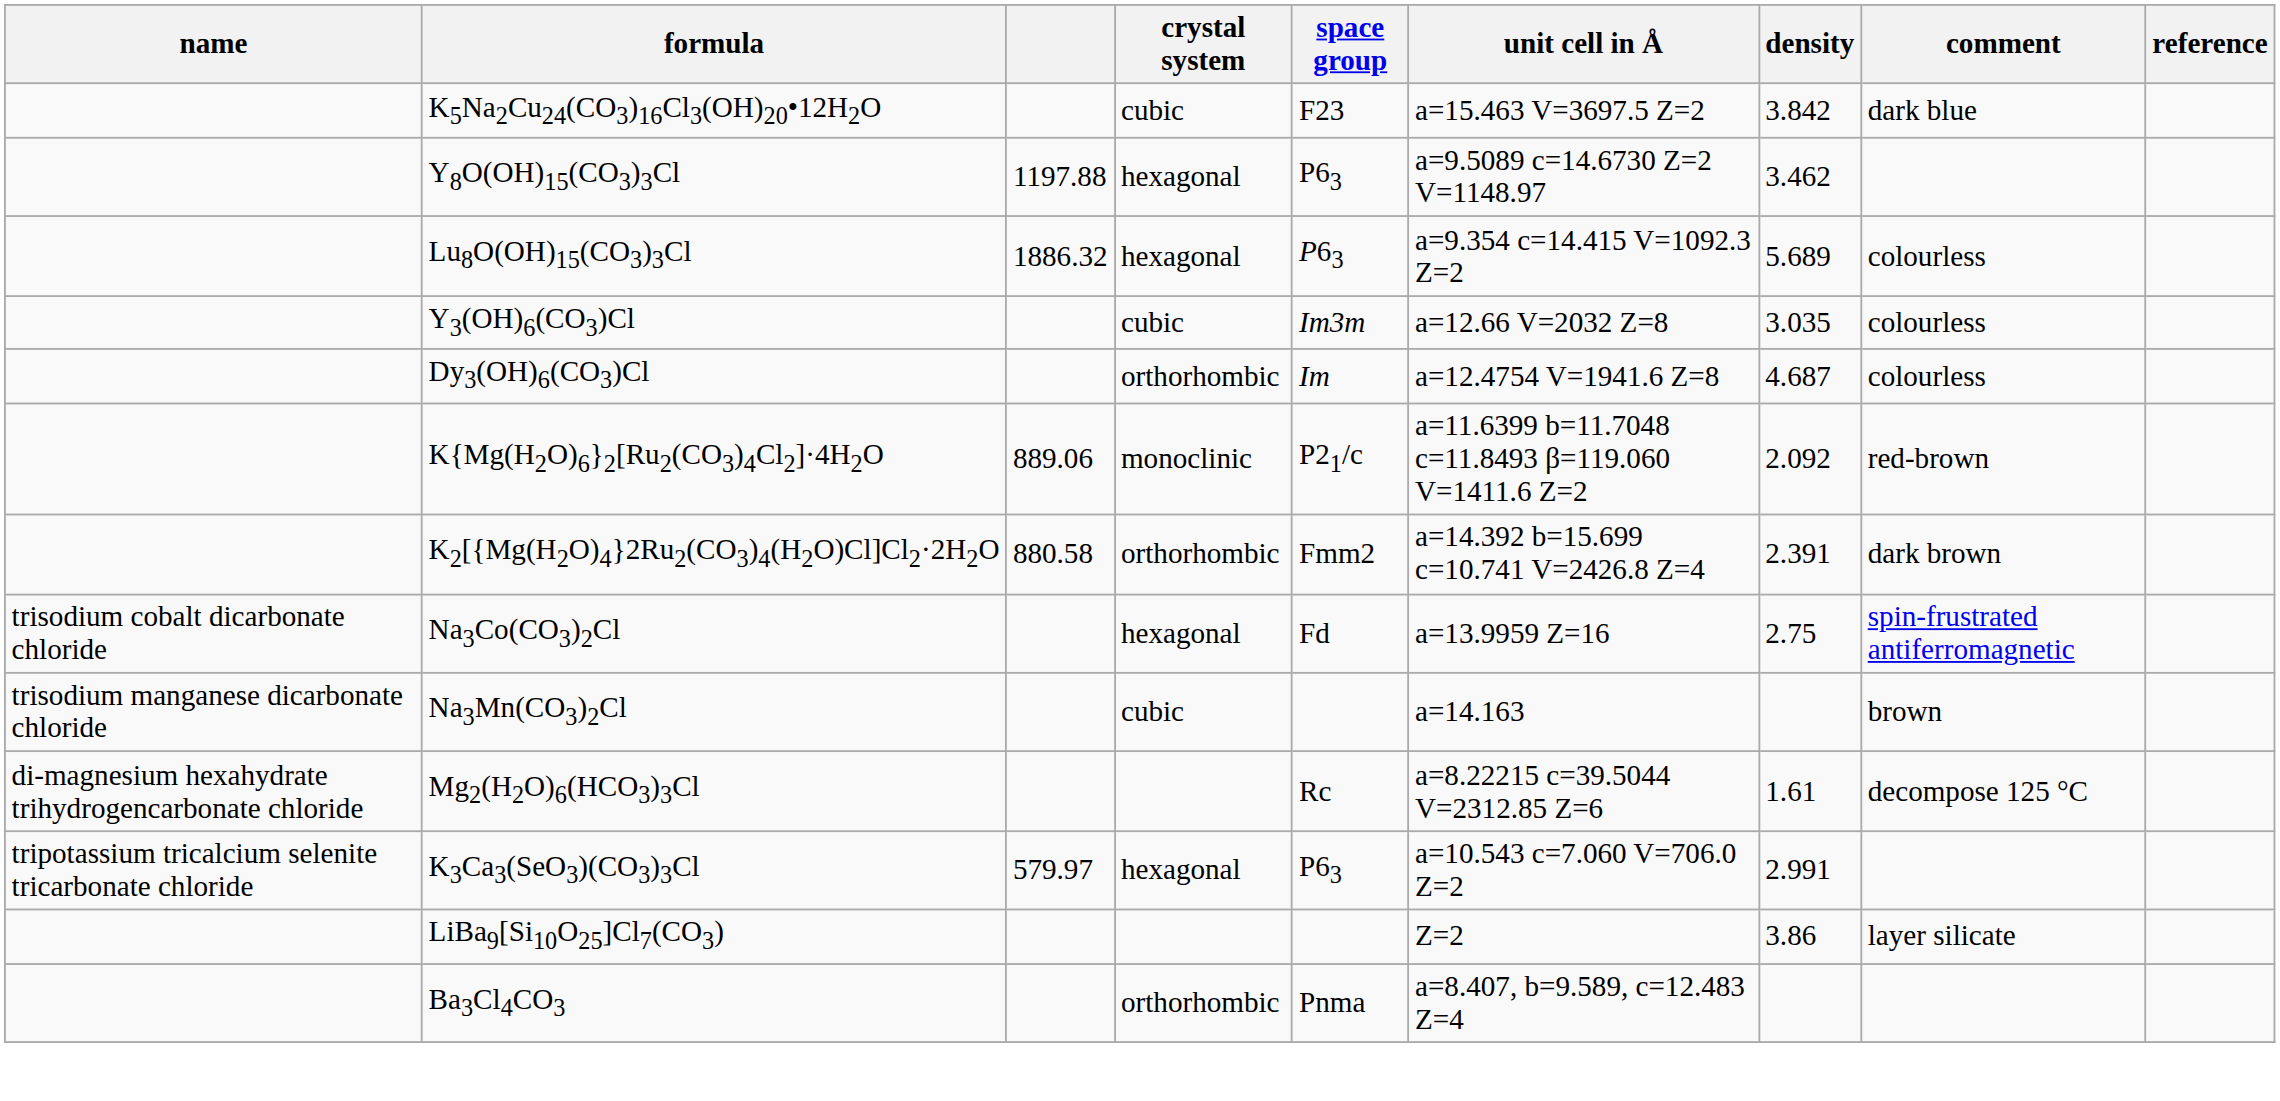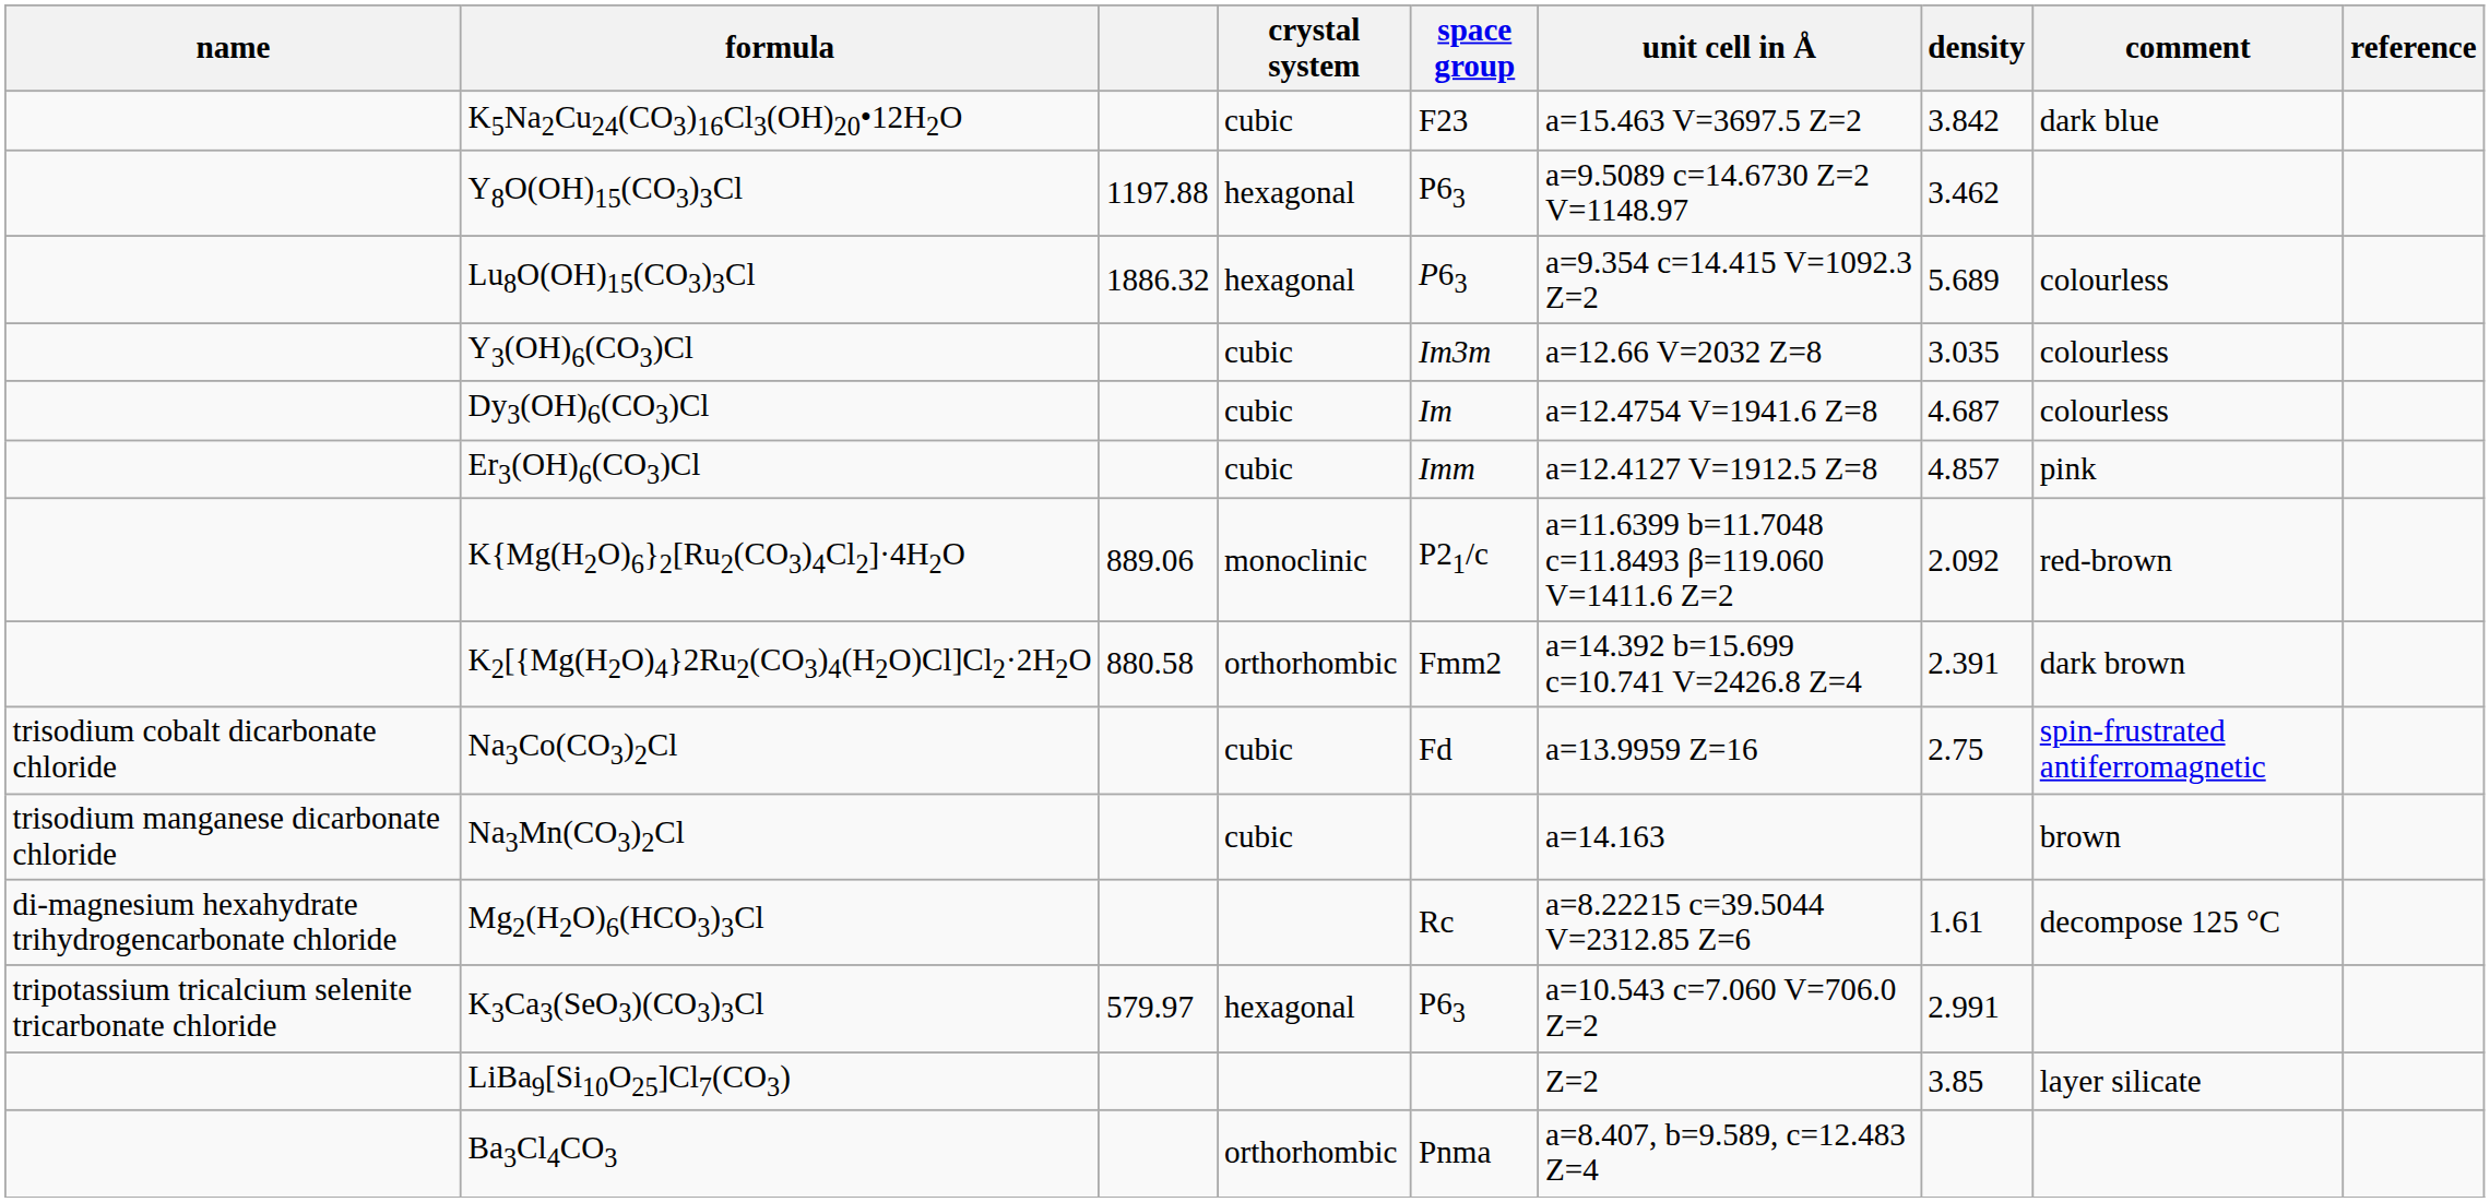 <table class="wikitable">
 <tr>
 <th>name</th>
 <th>formula</th>
 <th></th>
 <th>crystal system</th>
 <th><a href='#'>space group</a></th>
 <th>unit cell in Å</th>
 <th>density</th>
 <th>comment</th>
 <th>reference</th>
 </tr>
 <tr>
 <td></td>
 <td>K<sub>5</sub>Na<sub>2</sub>Cu<sub>24</sub>(CO<sub>3</sub>)<sub>16</sub>Cl<sub>3</sub>(OH)<sub>20</sub>•12H<sub>2</sub>O</td>
 <td></td>
 <td>cubic</td>
 <td>F23</td>
 <td>a=15.463 V=3697.5 Z=2</td>
 <td>3.842</td>
 <td>dark blue</td>
 <td></td>
 </tr>
 <tr>
 <td></td>
 <td>Y<sub>8</sub>O(OH)<sub>15</sub>(CO<sub>3</sub>)<sub>3</sub>Cl</td>
 <td>1197.88</td>
 <td>hexagonal</td>
 <td>P6<sub>3</sub></td>
 <td>a=9.5089 c=14.6730 Z=2 V=1148.97</td>
 <td>3.462</td>
 <td></td>
 <td></td>
 </tr>
 <tr>
 <td></td>
 <td>Lu<sub>8</sub>O(OH)<sub>15</sub>(CO<sub>3</sub>)<sub>3</sub>Cl</td>
 <td>1886.32</td>
 <td>hexagonal</td>
 <td><em>P</em>6<sub>3</sub></td>
 <td>a=9.354 c=14.415 V=1092.3 Z=2</td>
 <td>5.689</td>
 <td>colourless</td>
 <td></td>
 </tr>
 <tr>
 <td></td>
 <td>Y<sub>3</sub>(OH)<sub>6</sub>(CO<sub>3</sub>)Cl</td>
 <td></td>
 <td>cubic</td>
 <td><em>Im3m</em></td>
 <td>a=12.66 V=2032 Z=8</td>
 <td>3.035</td>
 <td>colourless</td>
 <td></td>
 </tr>
 <tr>
 <td></td>
 <td>Dy<sub>3</sub>(OH)<sub>6</sub>(CO<sub>3</sub>)Cl</td>
 <td></td>
-<td>orthorhombic</td>
+<td>cubic</td>
 <td><em>Im</em></td>
 <td>a=12.4754 V=1941.6 Z=8</td>
 <td>4.687</td>
 <td>colourless</td>
+<td></td>
+</tr>
+<tr>
+<td></td>
+<td>Er<sub>3</sub>(OH)<sub>6</sub>(CO<sub>3</sub>)Cl</td>
+<td></td>
+<td>cubic</td>
+<td><em>Im</em><em>m</em></td>
+<td>a=12.4127 V=1912.5 Z=8</td>
+<td>4.857</td>
+<td>pink</td>
 <td></td>
 </tr>
 <tr>
 <td></td>
 <td>K{Mg(H<sub>2</sub>O)<sub>6</sub>}<sub>2</sub>[Ru<sub>2</sub>(CO<sub>3</sub>)<sub>4</sub>Cl<sub>2</sub>]·4H<sub>2</sub>O</td>
 <td>889.06</td>
 <td>monoclinic</td>
 <td>P2<sub>1</sub>/c</td>
 <td>a=11.6399 b=11.7048 c=11.8493 β=119.060 V=1411.6 Z=2</td>
 <td>2.092</td>
 <td>red-brown</td>
 <td></td>
 </tr>
 <tr>
 <td></td>
 <td>K<sub>2</sub>[{Mg(H<sub>2</sub>O)<sub>4</sub>}2Ru<sub>2</sub>(CO<sub>3</sub>)<sub>4</sub>(H<sub>2</sub>O)Cl]Cl<sub>2</sub>·2H<sub>2</sub>O</td>
 <td>880.58</td>
 <td>orthorhombic</td>
 <td>Fmm2</td>
 <td>a=14.392 b=15.699 c=10.741 V=2426.8 Z=4</td>
 <td>2.391</td>
 <td>dark brown</td>
 <td></td>
 </tr>
 <tr>
 <td>trisodium cobalt dicarbonate chloride</td>
 <td>Na<sub>3</sub>Co(CO<sub>3</sub>)<sub>2</sub>Cl</td>
 <td></td>
-<td>hexagonal</td>
+<td>cubic</td>
 <td>Fd</td>
 <td>a=13.9959 Z=16</td>
 <td>2.75</td>
 <td><a href='#'>spin-frustrated</a> <a href='#'>antiferromagnetic</a></td>
 <td></td>
 </tr>
 <tr>
 <td>trisodium manganese dicarbonate chloride</td>
 <td>Na<sub>3</sub>Mn(CO<sub>3</sub>)<sub>2</sub>Cl</td>
 <td></td>
 <td>cubic</td>
 <td></td>
 <td>a=14.163</td>
 <td></td>
 <td>brown</td>
 <td></td>
 </tr>
 <tr>
 <td>di-magnesium hexahydrate trihydrogencarbonate chloride</td>
 <td>Mg<sub>2</sub>(H<sub>2</sub>O)<sub>6</sub>(HCO<sub>3</sub>)<sub>3</sub>Cl</td>
 <td></td>
 <td></td>
 <td>Rc</td>
 <td>a=8.22215 c=39.5044 V=2312.85 Z=6</td>
 <td>1.61</td>
 <td>decompose 125 °C</td>
 <td></td>
 </tr>
 <tr>
 <td>tripotassium tricalcium selenite tricarbonate chloride</td>
 <td>K<sub>3</sub>Ca<sub>3</sub>(SeO<sub>3</sub>)(CO<sub>3</sub>)<sub>3</sub>Cl</td>
 <td>579.97</td>
 <td>hexagonal</td>
 <td>P6<sub>3</sub></td>
 <td>a=10.543 c=7.060 V=706.0 Z=2</td>
 <td>2.991</td>
 <td></td>
 <td></td>
 </tr>
 <tr>
 <td></td>
 <td>LiBa<sub>9</sub>[Si<sub>10</sub>O<sub>25</sub>]Cl<sub>7</sub>(CO<sub>3</sub>)</td>
 <td></td>
 <td></td>
 <td></td>
 <td>Z=2</td>
-<td>3.86</td>
+<td>3.85</td>
 <td>layer silicate</td>
 <td></td>
 </tr>
 <tr>
 <td></td>
 <td>Ba<sub>3</sub>Cl<sub>4</sub>CO<sub>3</sub></td>
 <td></td>
 <td>orthorhombic</td>
 <td>Pnma</td>
 <td>a=8.407, b=9.589, c=12.483 Z=4</td>
 <td></td>
 <td></td>
 <td></td>
 </tr>
 <tr>
 </tr>
 </table>
